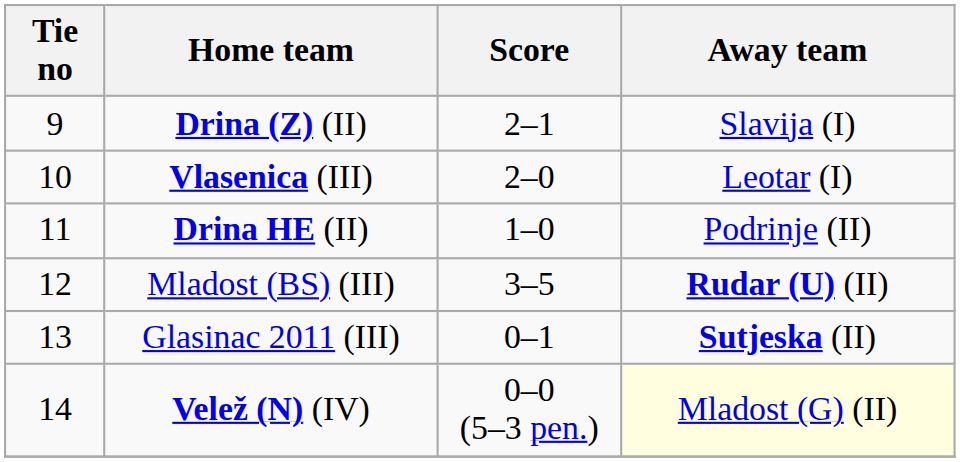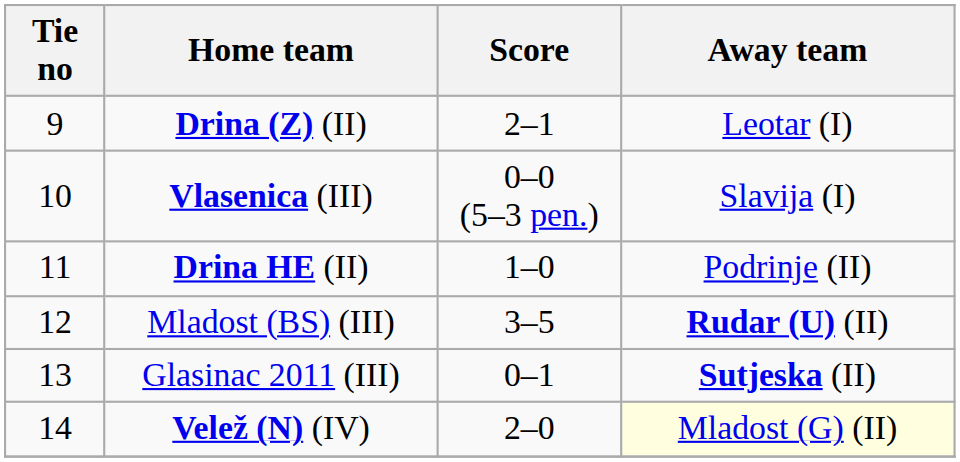 <table class="wikitable" style="text-align: center">
 <tr>
 <th width=40>Tie no</th>
 <th width=150>Home team</th>
 <th width=80>Score</th>
 <th width=150>Away team</th>
 </tr>
 <tr>
 <td>9</td>
 <td><strong><a href='#'>Drina (Z)</a></strong> (II)</td>
 <td>2–1</td>
-<td><a href='#'>Slavija</a> (I)</td>
+<td><a href='#'>Leotar</a> (I)</td>
 </tr>
 <tr>
 <td>10</td>
 <td><strong><a href='#'>Vlasenica</a></strong> (III)</td>
-<td>2–0</td>
-<td><a href='#'>Leotar</a> (I)</td>
+<td>0–0<br>(5–3 <a href='#'>pen.</a>)</td>
+<td><a href='#'>Slavija</a> (I)</td>
 </tr>
 <tr>
 <td>11</td>
 <td><strong><a href='#'>Drina HE</a></strong> (II)</td>
 <td>1–0</td>
 <td><a href='#'>Podrinje</a> (II)</td>
 </tr>
 <tr>
 <td>12</td>
 <td><a href='#'>Mladost (BS)</a> (III)</td>
 <td>3–5</td>
 <td><strong><a href='#'>Rudar (U)</a></strong> (II)</td>
 </tr>
 <tr>
 <td>13</td>
 <td><a href='#'>Glasinac 2011</a> (III)</td>
 <td>0–1</td>
 <td><strong><a href='#'>Sutjeska</a></strong> (II)</td>
 </tr>
 <tr>
 <td>14</td>
 <td><strong><a href='#'>Velež (N)</a></strong> (IV)</td>
-<td>0–0<br>(5–3 <a href='#'>pen.</a>)</td>
+<td>2–0</td>
 <td style="background: lightyellow;"><a href='#'>Mladost (G)</a> (II)</td>
 </tr>
 <tr>
 </tr>
 </table>
